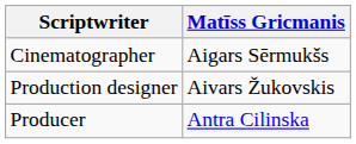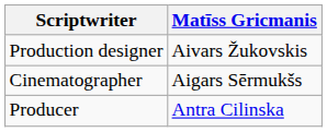 <table class="wikitable">
 <tr>
 <th>Scriptwriter</th>
 <th><a href='#'>Matīss Gricmanis</a></th>
 </tr>
 <tr>
+<td>Production designer</td>
+<td>Aivars Žukovskis</td>
+</tr>
+<tr>
 <td>Cinematographer</td>
 <td>Aigars Sērmukšs</td>
-</tr>
-<tr>
-<td>Production designer</td>
-<td>Aivars Žukovskis</td>
 </tr>
 <tr>
 <td>Producer</td>
 <td><a href='#'>Antra Cilinska</a></td>
 </tr>
 </table>
